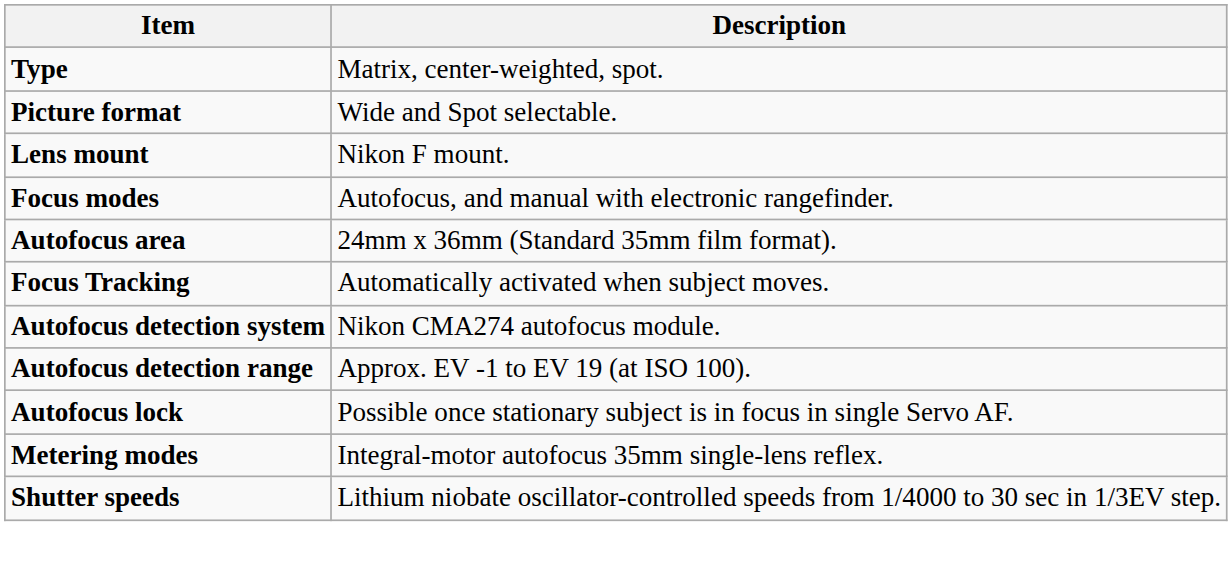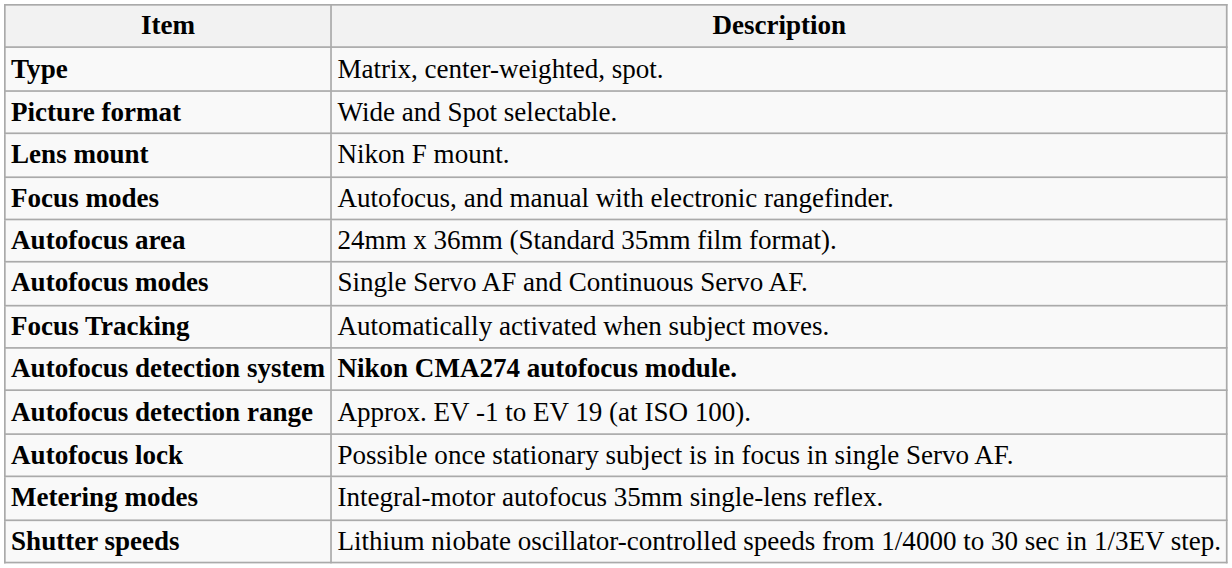 <table class="wikitable">
 <tr>
 <th>Item</th>
 <th>Description</th>
 </tr>
 <tr>
 <td><strong>Type</strong></td>
 <td>Matrix, center-weighted, spot.</td>
 </tr>
 <tr>
 <td><strong>Picture format</strong></td>
 <td>Wide and Spot selectable.</td>
 </tr>
 <tr>
 <td><strong>Lens mount</strong></td>
 <td>Nikon F mount.</td>
 </tr>
 <tr>
 <td><strong>Focus modes</strong></td>
 <td>Autofocus, and manual with electronic rangefinder.</td>
 </tr>
 <tr>
 <td><strong>Autofocus area</strong></td>
 <td>24mm x 36mm (Standard 35mm film format).</td>
 </tr>
 <tr>
+<td><strong>Autofocus modes</strong></td>
+<td>Single Servo AF and Continuous Servo AF.</td>
+</tr>
+<tr>
 <td><strong>Focus Tracking</strong></td>
 <td>Automatically activated when subject moves.</td>
 </tr>
 <tr>
 <td><strong>Autofocus detection system</strong></td>
-<td>Nikon CMA274 autofocus module.</td>
+<td><strong>Nikon CMA274 autofocus module.</strong></td>
 </tr>
 <tr>
 <td><strong>Autofocus detection range</strong></td>
 <td>Approx. EV -1 to EV 19 (at ISO 100).</td>
 </tr>
 <tr>
 <td><strong>Autofocus lock</strong></td>
 <td>Possible once stationary subject is in focus in single Servo AF.</td>
 </tr>
 <tr>
 <td><strong>Metering modes</strong></td>
 <td>Integral-motor autofocus 35mm single-lens reflex.</td>
 </tr>
 <tr>
 <td><strong>Shutter speeds</strong></td>
 <td>Lithium niobate oscillator-controlled speeds from 1/4000 to 30 sec in 1/3EV step.</td>
 </tr>
 </table>
